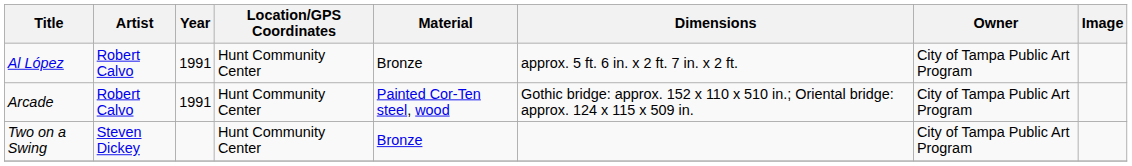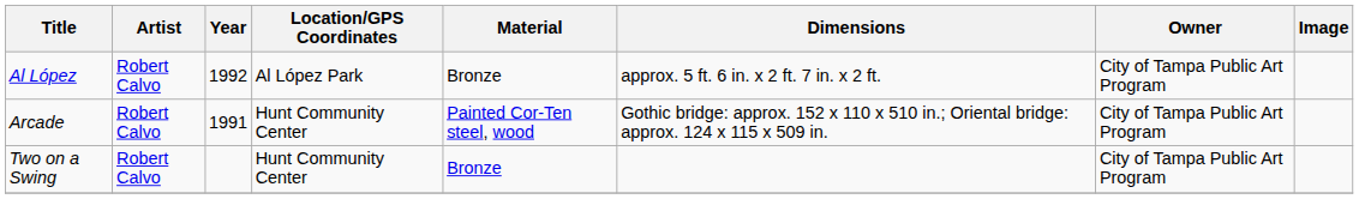 <table class="wikitable sortable">
 <tr>
 <th>Title</th>
 <th>Artist</th>
 <th>Year</th>
 <th>Location/GPS Coordinates</th>
 <th>Material</th>
 <th>Dimensions</th>
 <th>Owner</th>
 <th>Image</th>
 </tr>
 <tr>
 <td><em><a href='#'>Al López</a></em></td>
 <td><a href='#'>Robert Calvo</a></td>
-<td>1991</td>
-<td>Hunt Community Center</td>
+<td>1992</td>
+<td>Al López Park </td>
 <td>Bronze</td>
 <td>approx. 5 ft. 6 in. x 2 ft. 7 in. x 2 ft.</td>
 <td>City of Tampa Public Art Program</td>
 <td></td>
 </tr>
 <tr>
 <td><em>Arcade</em></td>
 <td><a href='#'>Robert Calvo</a></td>
 <td>1991</td>
 <td>Hunt Community Center</td>
 <td><a href='#'>Painted Cor-Ten steel</a>, <a href='#'>wood</a></td>
 <td>Gothic bridge: approx. 152 x 110 x 510 in.; Oriental bridge: approx. 124 x 115 x 509 in.</td>
 <td>City of Tampa Public Art Program</td>
 <td></td>
 </tr>
 <tr>
 <td><em>Two on a Swing</em></td>
-<td><a href='#'>Steven Dickey</a></td>
+<td><a href='#'>Robert Calvo</a></td>
 <td></td>
 <td>Hunt Community Center</td>
 <td><a href='#'>Bronze</a></td>
 <td></td>
 <td>City of Tampa Public Art Program</td>
 <td></td>
 </tr>
 <tr>
 </tr>
 </table>
